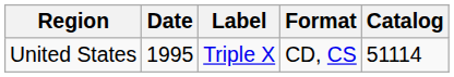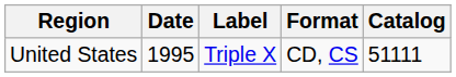 <table class="wikitable">
 <tr>
 <th>Region</th>
 <th>Date</th>
 <th>Label</th>
 <th>Format</th>
 <th>Catalog</th>
 </tr>
 <tr>
 <td>United States</td>
 <td>1995</td>
 <td><a href='#'>Triple X</a></td>
 <td>CD, <a href='#'>CS</a></td>
-<td>51114</td>
+<td>51111</td>
 </tr>
 </table>
